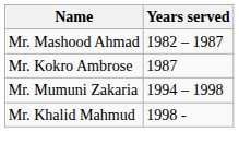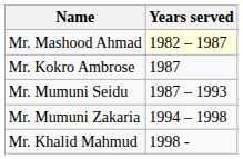 <table class="wikitable">
 <tr>
 <th>Name</th>
 <th>Years served</th>
 </tr>
 <tr>
 <td>Mr. Mashood Ahmad</td>
-<td>1982 – 1987</td>
+<td style="background: lightyellow;">1982 – 1987</td>
 </tr>
 <tr>
 <td>Mr. Kokro Ambrose</td>
 <td>1987</td>
+</tr>
+<tr>
+<td>Mr. Mumuni Seidu</td>
+<td>1987 – 1993</td>
 </tr>
 <tr>
 <td>Mr. Mumuni Zakaria</td>
 <td>1994 – 1998</td>
 </tr>
 <tr>
 <td>Mr. Khalid Mahmud</td>
 <td>1998 -</td>
 </tr>
 </table>
